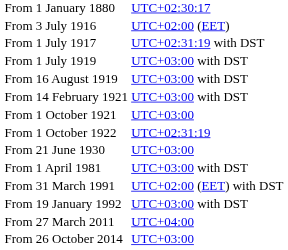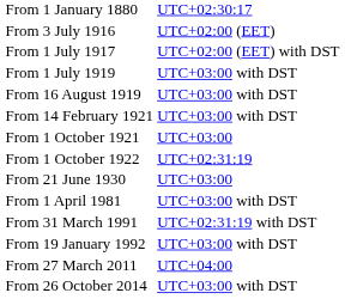 <table>
 <tr>
 <td>From 1 January 1880</td>
 <td><a href='#'>UTC+02:30:17</a></td>
 </tr>
 <tr>
 <td>From 3 July 1916</td>
 <td><a href='#'>UTC+02:00</a> (<a href='#'>EET</a>)</td>
 </tr>
 <tr>
 <td>From 1 July 1917</td>
-<td><a href='#'>UTC+02:31:19</a> with DST</td>
+<td><a href='#'>UTC+02:00</a> (<a href='#'>EET</a>) with DST</td>
 </tr>
 <tr>
 <td>From 1 July 1919</td>
 <td><a href='#'>UTC+03:00</a> with DST</td>
 </tr>
 <tr>
 <td>From 16 August 1919</td>
 <td><a href='#'>UTC+03:00</a> with DST</td>
 </tr>
 <tr>
 <td>From 14 February 1921</td>
 <td><a href='#'>UTC+03:00</a> with DST</td>
 </tr>
 <tr>
 <td>From 1 October 1921</td>
 <td><a href='#'>UTC+03:00</a></td>
 </tr>
 <tr>
 <td>From 1 October 1922</td>
 <td><a href='#'>UTC+02:31:19</a></td>
 </tr>
 <tr>
 <td>From 21 June 1930</td>
 <td><a href='#'>UTC+03:00</a></td>
 </tr>
 <tr>
 <td>From 1 April 1981</td>
 <td><a href='#'>UTC+03:00</a> with DST</td>
 </tr>
 <tr>
 <td>From 31 March 1991</td>
-<td><a href='#'>UTC+02:00</a> (<a href='#'>EET</a>) with DST</td>
+<td><a href='#'>UTC+02:31:19</a> with DST</td>
 </tr>
 <tr>
 <td>From 19 January 1992</td>
 <td><a href='#'>UTC+03:00</a> with DST</td>
 </tr>
 <tr>
 <td>From 27 March 2011</td>
 <td><a href='#'>UTC+04:00</a></td>
 </tr>
 <tr>
 <td>From 26 October 2014</td>
-<td><a href='#'>UTC+03:00</a></td>
+<td><a href='#'>UTC+03:00</a> with DST</td>
 </tr>
 </table>
